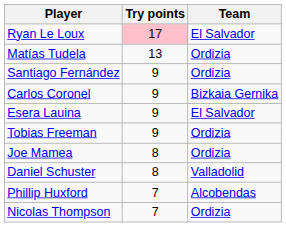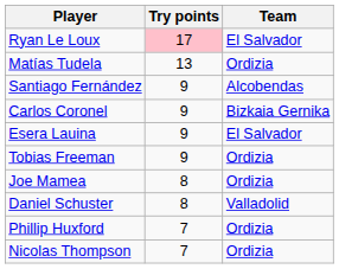 <table class="wikitable">
 <tr>
 <th>Player</th>
 <th>Try points</th>
 <th>Team</th>
 </tr>
 <tr>
 <td> <a href='#'>Ryan Le Loux</a></td>
 <td style="background: pink; text-align:center;">17</td>
 <td><a href='#'>El Salvador</a></td>
 </tr>
 <tr>
 <td> <a href='#'>Matías Tudela</a></td>
 <td style="text-align:center;">13</td>
 <td><a href='#'>Ordizia</a></td>
 </tr>
 <tr>
 <td> <a href='#'>Santiago Fernández</a></td>
 <td style="text-align:center;">9</td>
-<td><a href='#'>Ordizia</a></td>
+<td><a href='#'>Alcobendas</a></td>
 </tr>
 <tr>
 <td> <a href='#'>Carlos Coronel</a></td>
 <td style="text-align:center;">9</td>
 <td><a href='#'>Bizkaia Gernika</a></td>
 </tr>
 <tr>
 <td> <a href='#'>Esera Lauina</a></td>
 <td style="text-align:center;">9</td>
 <td><a href='#'>El Salvador</a></td>
 </tr>
 <tr>
 <td> <a href='#'>Tobias Freeman</a></td>
 <td style="text-align:center;">9</td>
 <td><a href='#'>Ordizia</a></td>
 </tr>
 <tr>
 <td> <a href='#'>Joe Mamea</a></td>
 <td style="text-align:center;">8</td>
 <td><a href='#'>Ordizia</a></td>
 </tr>
 <tr>
 <td> <a href='#'>Daniel Schuster</a></td>
 <td style="text-align:center;">8</td>
 <td><a href='#'>Valladolid</a></td>
 </tr>
 <tr>
 <td> <a href='#'>Phillip Huxford</a></td>
 <td style="text-align:center;">7</td>
-<td><a href='#'>Alcobendas</a></td>
+<td><a href='#'>Ordizia</a></td>
 </tr>
 <tr>
 <td> <a href='#'>Nicolas Thompson</a></td>
 <td style="text-align:center;">7</td>
 <td><a href='#'>Ordizia</a></td>
 </tr>
 </table>
